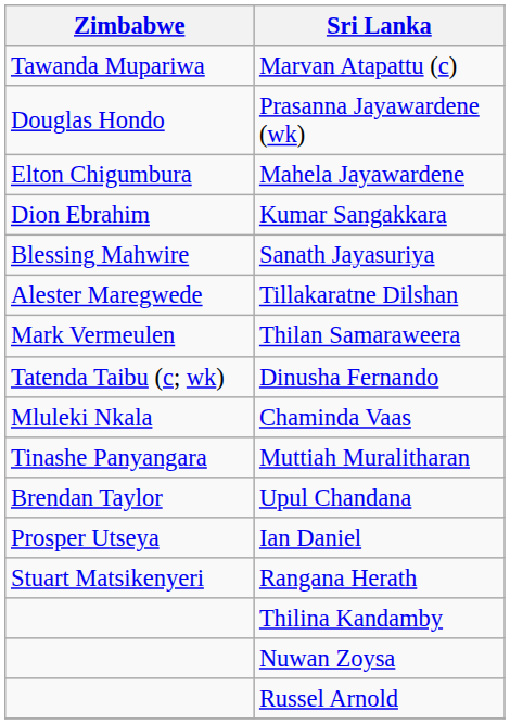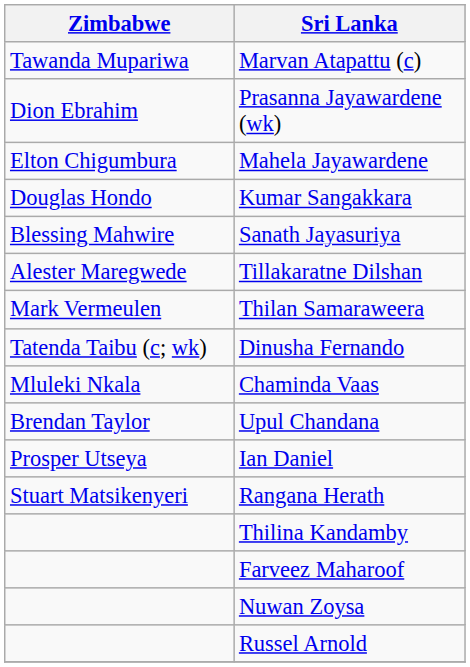 <table class="wikitable" style="font-size:95%;" width="50%">
 <tr>
 <th align=left width=25%><a href='#'>Zimbabwe</a></th>
 <th align=left width=25%><a href='#'>Sri Lanka</a></th>
 </tr>
 <tr>
 <td><a href='#'>Tawanda Mupariwa</a></td>
 <td><a href='#'>Marvan Atapattu</a> (<a href='#'>c</a>)</td>
 </tr>
 <tr>
-<td><a href='#'>Douglas Hondo</a></td>
+<td><a href='#'>Dion Ebrahim</a></td>
 <td><a href='#'>Prasanna Jayawardene</a> (<a href='#'>wk</a>)</td>
 </tr>
 <tr>
 <td><a href='#'>Elton Chigumbura</a></td>
 <td><a href='#'>Mahela Jayawardene</a></td>
 </tr>
 <tr>
-<td><a href='#'>Dion Ebrahim</a></td>
+<td><a href='#'>Douglas Hondo</a></td>
 <td><a href='#'>Kumar Sangakkara</a></td>
 </tr>
 <tr>
 <td><a href='#'>Blessing Mahwire</a></td>
 <td><a href='#'>Sanath Jayasuriya</a></td>
 </tr>
 <tr>
 <td><a href='#'>Alester Maregwede</a></td>
 <td><a href='#'>Tillakaratne Dilshan</a></td>
 </tr>
 <tr>
 <td><a href='#'>Mark Vermeulen</a></td>
 <td><a href='#'>Thilan Samaraweera</a></td>
 </tr>
 <tr>
 <td><a href='#'>Tatenda Taibu</a> (<a href='#'>c</a>; <a href='#'>wk</a>)</td>
 <td><a href='#'>Dinusha Fernando</a></td>
 </tr>
 <tr>
 <td><a href='#'>Mluleki Nkala</a></td>
 <td><a href='#'>Chaminda Vaas</a></td>
 </tr>
 <tr>
-<td><a href='#'>Tinashe Panyangara</a></td>
-<td><a href='#'>Muttiah Muralitharan</a></td>
-</tr>
-<tr>
 <td><a href='#'>Brendan Taylor</a></td>
 <td><a href='#'>Upul Chandana</a></td>
 </tr>
 <tr>
 <td><a href='#'>Prosper Utseya</a></td>
 <td><a href='#'>Ian Daniel</a></td>
 </tr>
 <tr>
 <td><a href='#'>Stuart Matsikenyeri</a></td>
 <td><a href='#'>Rangana Herath</a></td>
 </tr>
 <tr>
 <td></td>
 <td><a href='#'>Thilina Kandamby</a></td>
 </tr>
 <tr>
 <td></td>
+<td><a href='#'>Farveez Maharoof</a></td>
+</tr>
+<tr>
+<td></td>
 <td><a href='#'>Nuwan Zoysa</a></td>
 </tr>
 <tr>
 <td></td>
 <td><a href='#'>Russel Arnold</a></td>
 </tr>
 <tr>
 </tr>
 </table>
